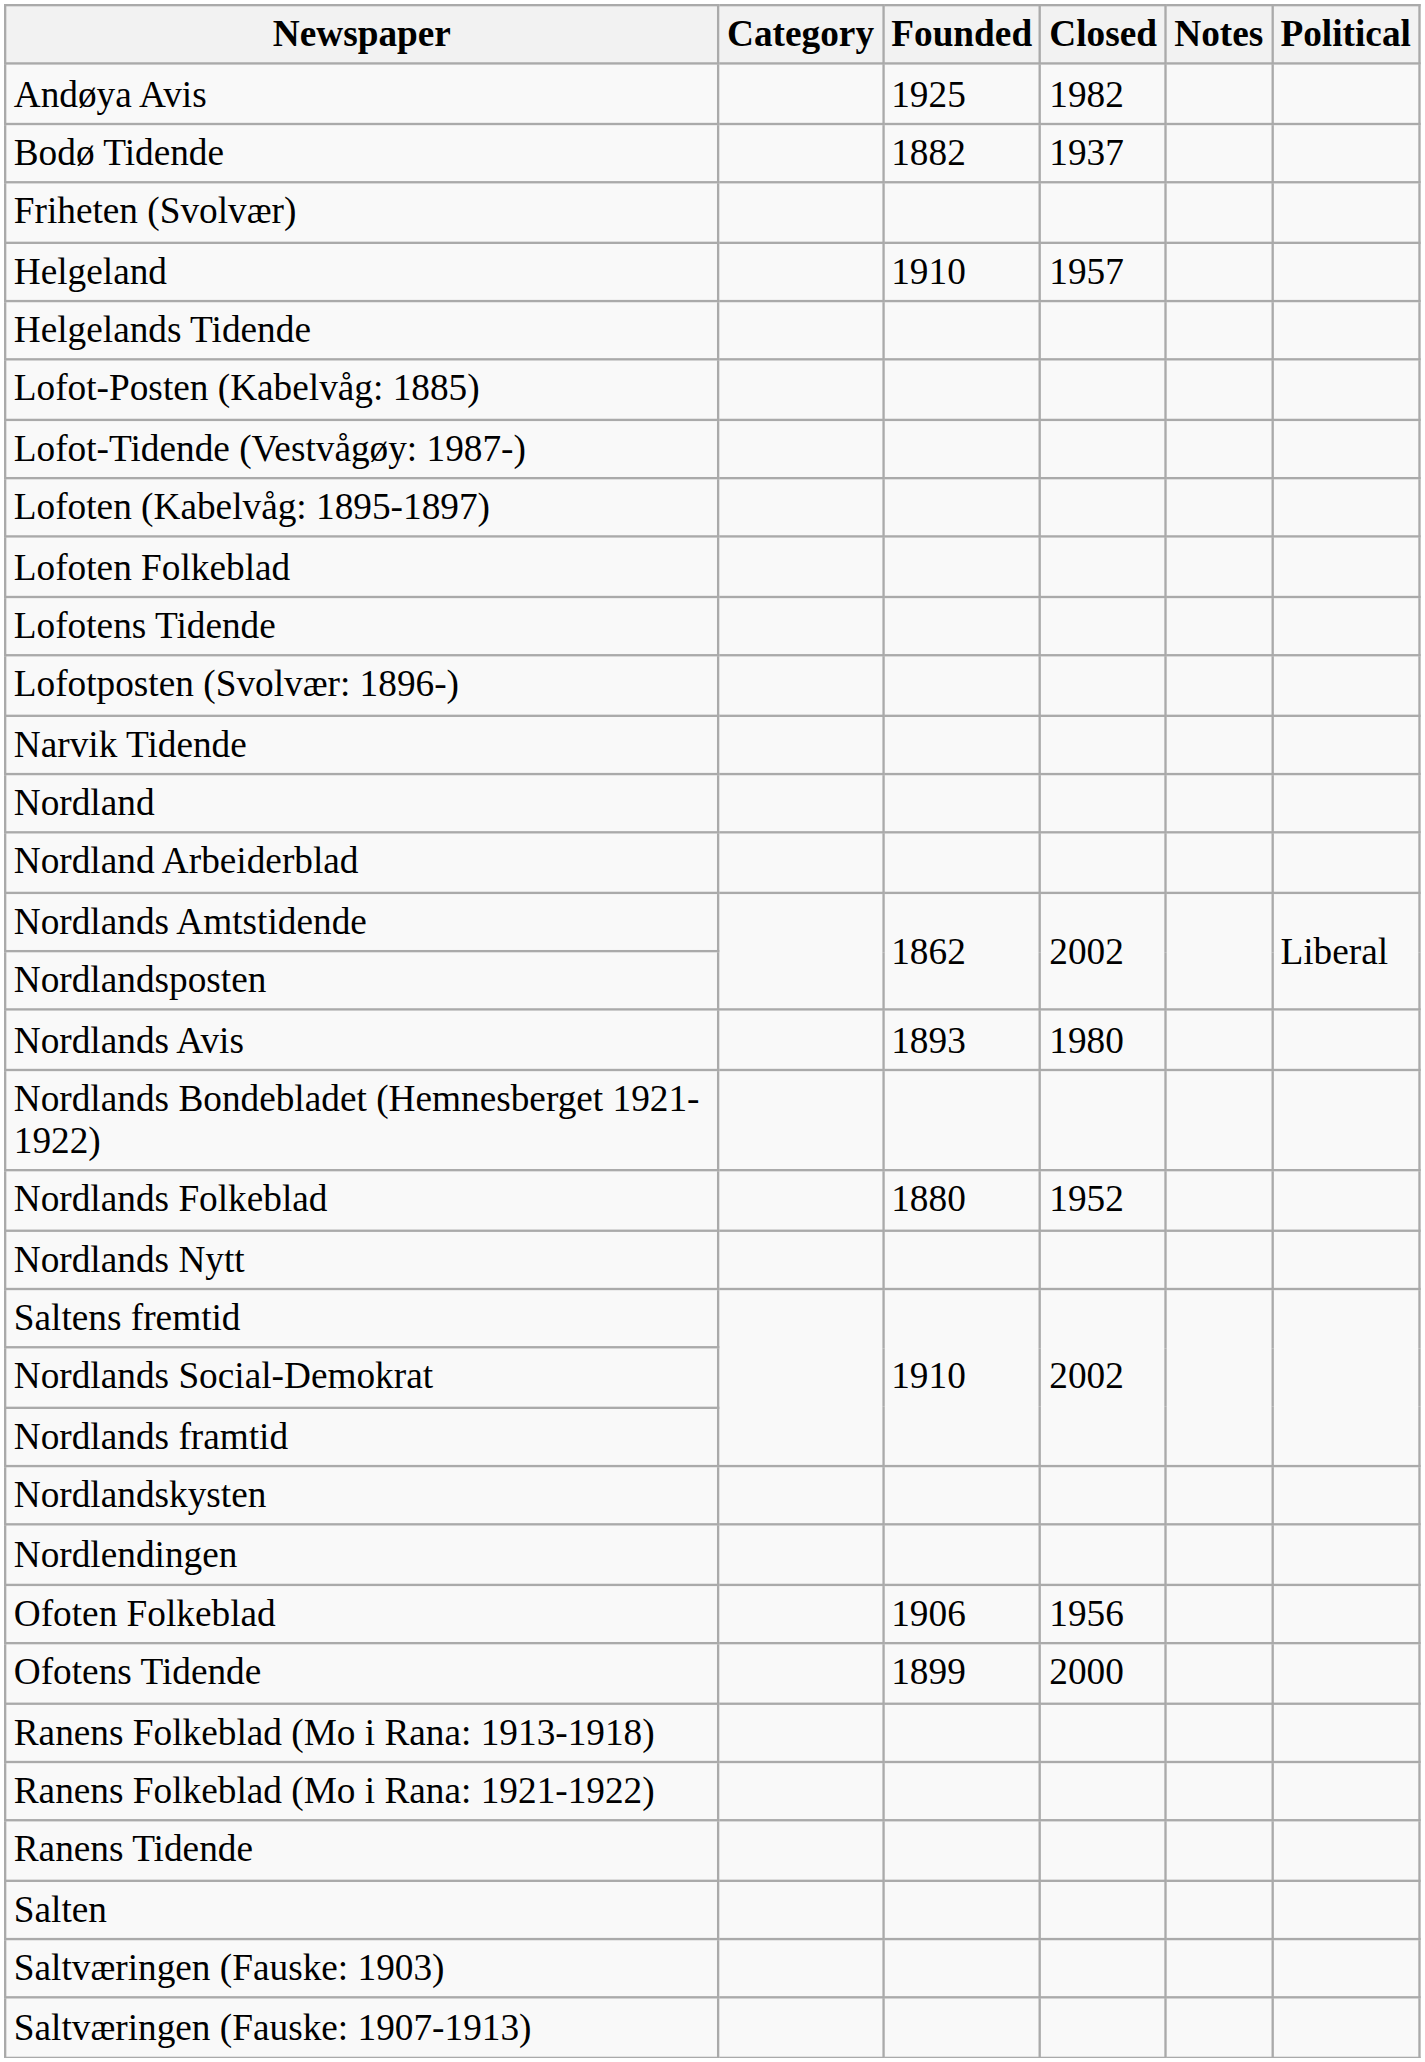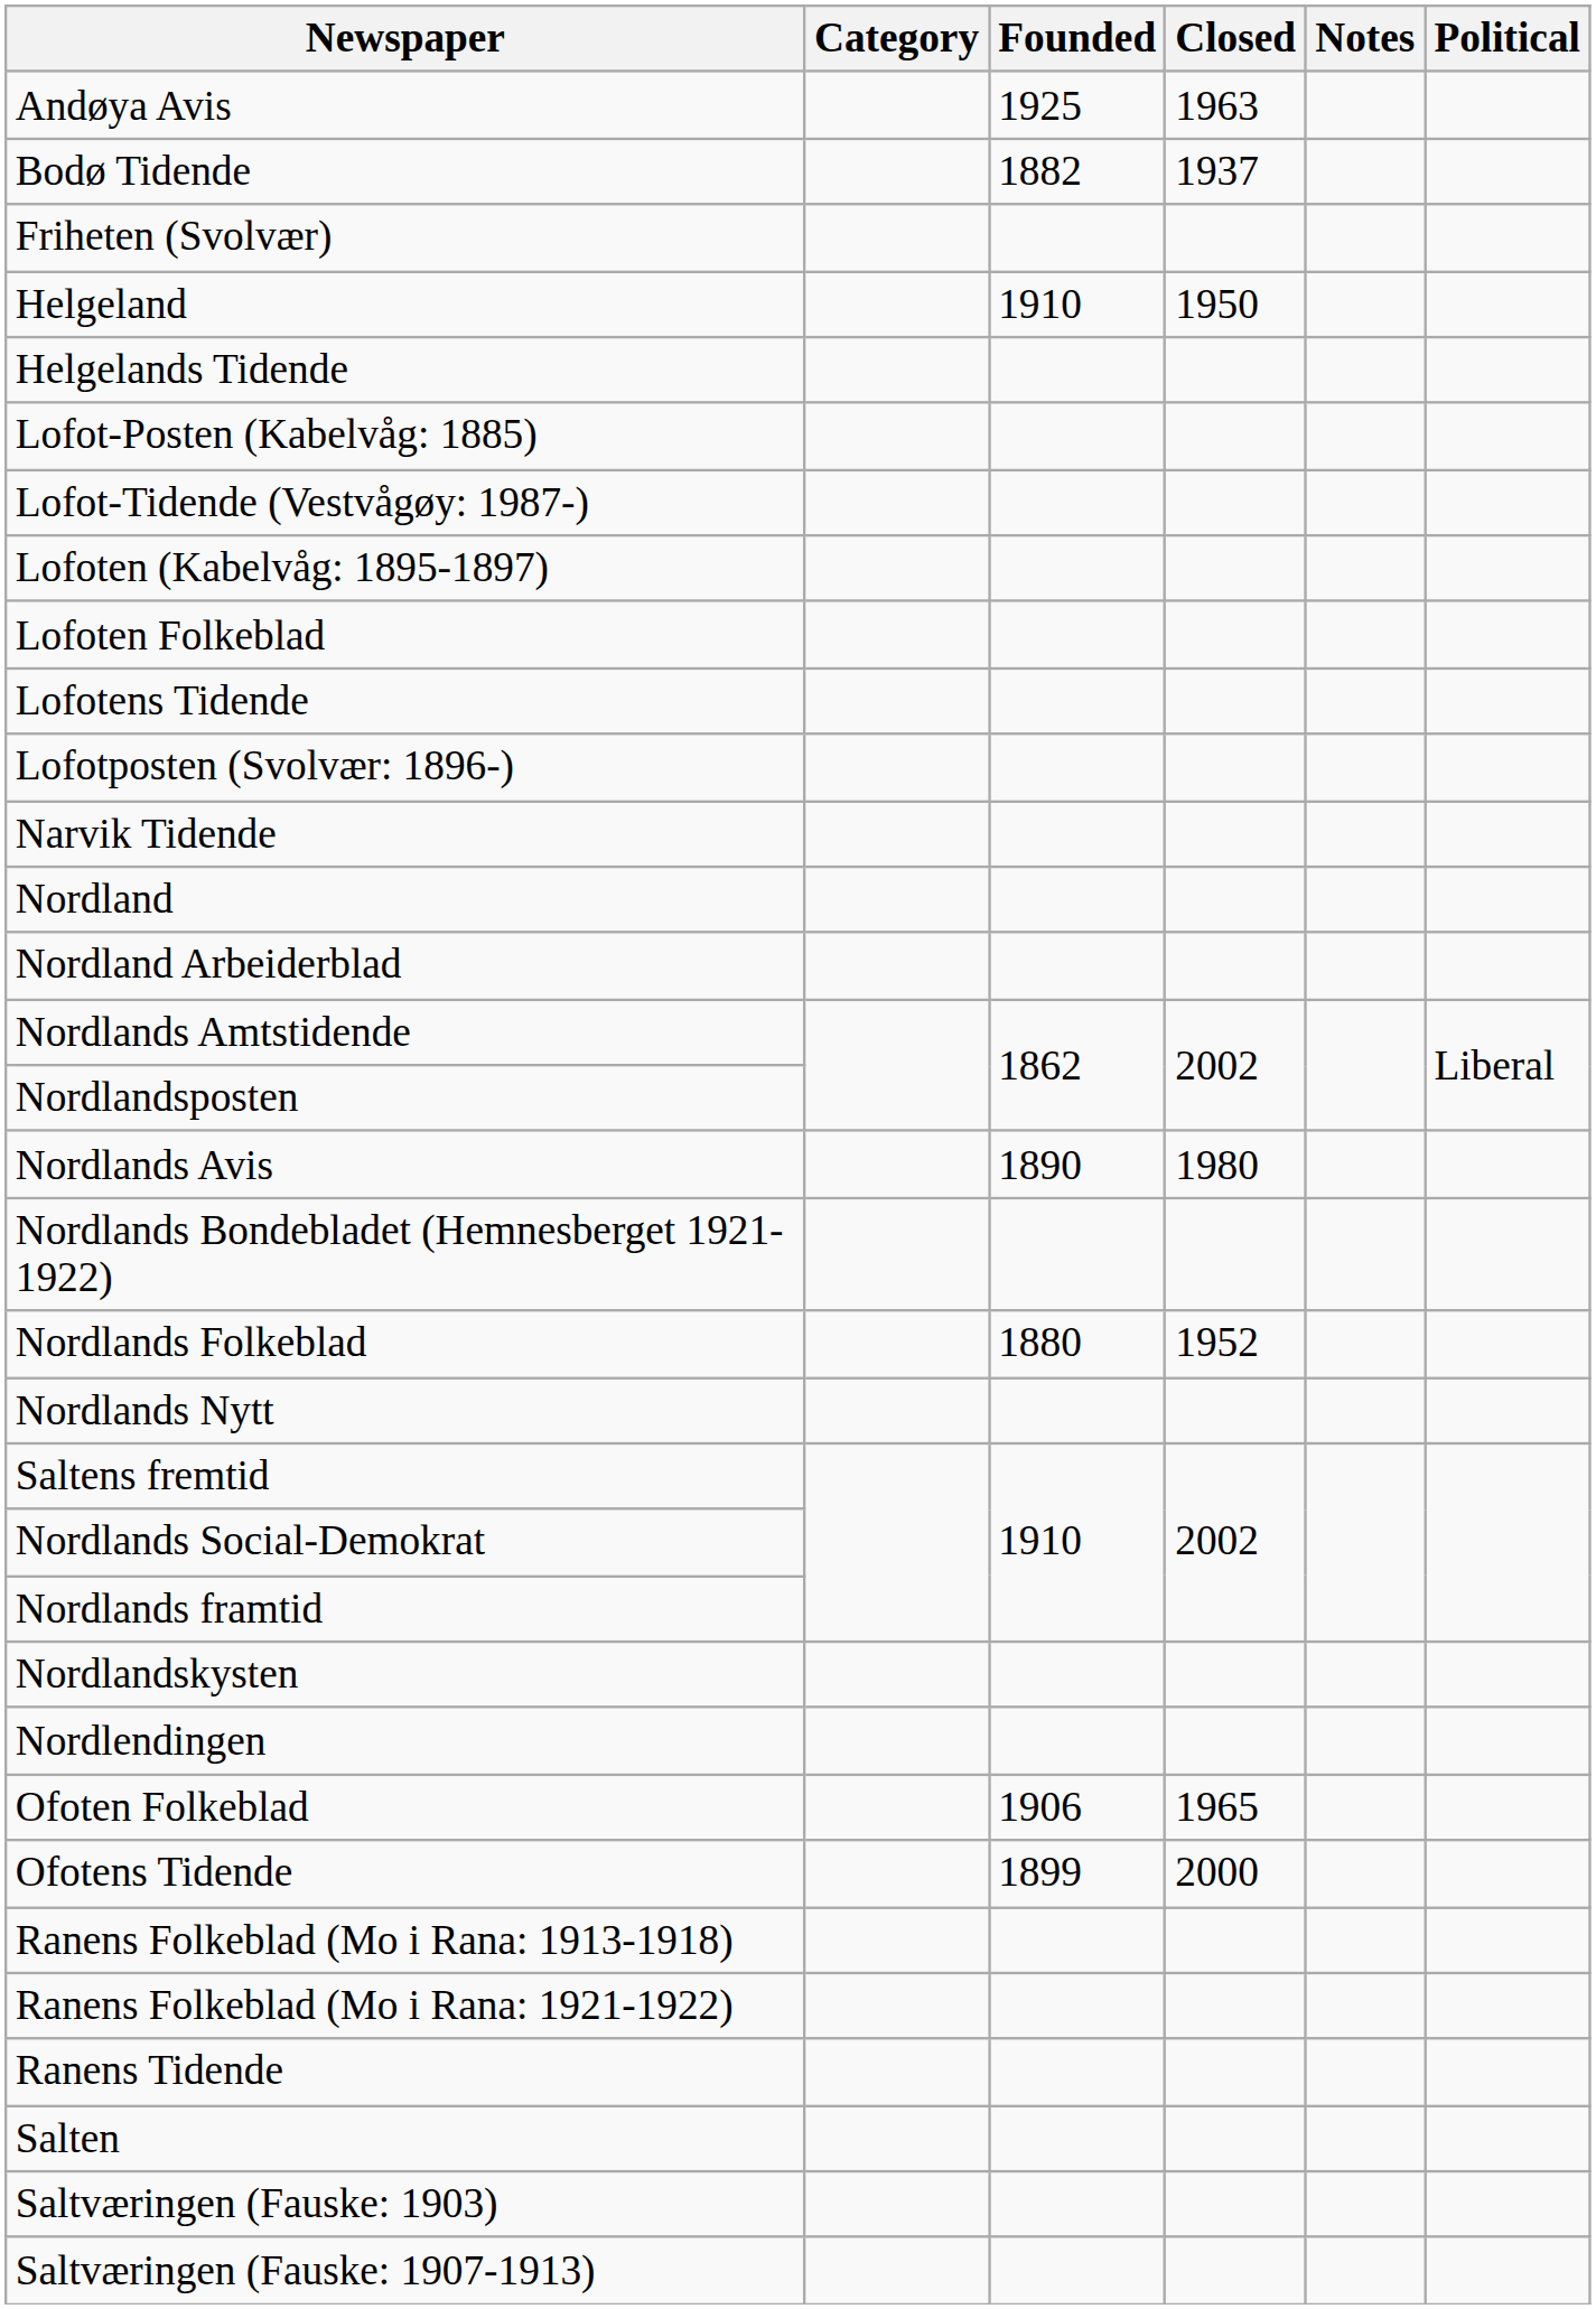 <table class="wikitable sortable">
 <tr>
 <th>Newspaper</th>
 <th>Category</th>
 <th>Founded</th>
 <th>Closed</th>
 <th class="unsortable">Notes</th>
 <th>Political</th>
 </tr>
 <tr>
 <td>Andøya Avis</td>
 <td></td>
 <td>1925</td>
-<td>1982</td>
+<td>1963</td>
 <td></td>
 <td></td>
 </tr>
 <tr>
 <td>Bodø Tidende</td>
 <td></td>
 <td>1882</td>
 <td>1937</td>
 <td></td>
 <td></td>
 </tr>
 <tr>
 <td>Friheten (Svolvær)</td>
 <td></td>
 <td></td>
 <td></td>
 <td></td>
 <td></td>
 </tr>
 <tr>
 <td>Helgeland</td>
 <td></td>
 <td>1910</td>
-<td>1957</td>
+<td>1950</td>
 <td></td>
 <td></td>
 </tr>
 <tr>
 <td>Helgelands Tidende</td>
 <td></td>
 <td></td>
 <td></td>
 <td></td>
 <td></td>
 </tr>
 <tr>
 <td>Lofot-Posten (Kabelvåg: 1885)</td>
 <td></td>
 <td></td>
 <td></td>
 <td></td>
 <td></td>
 </tr>
 <tr>
 <td>Lofot-Tidende (Vestvågøy: 1987-)</td>
 <td></td>
 <td></td>
 <td></td>
 <td></td>
 <td></td>
 </tr>
 <tr>
 <td>Lofoten (Kabelvåg: 1895-1897)</td>
 <td></td>
 <td></td>
 <td></td>
 <td></td>
 <td></td>
 </tr>
 <tr>
 <td>Lofoten Folkeblad</td>
 <td></td>
 <td></td>
 <td></td>
 <td></td>
 <td></td>
 </tr>
 <tr>
 <td>Lofotens Tidende</td>
 <td></td>
 <td></td>
 <td></td>
 <td></td>
 <td></td>
 </tr>
 <tr>
 <td>Lofotposten (Svolvær: 1896-)</td>
 <td></td>
 <td></td>
 <td></td>
 <td></td>
 <td></td>
 </tr>
 <tr>
 <td>Narvik Tidende</td>
 <td></td>
 <td></td>
 <td></td>
 <td></td>
 <td></td>
 </tr>
 <tr>
 <td>Nordland</td>
 <td></td>
 <td></td>
 <td></td>
 <td></td>
 <td></td>
 </tr>
 <tr>
 <td>Nordland Arbeiderblad</td>
 <td></td>
 <td></td>
 <td></td>
 <td></td>
 <td></td>
 </tr>
 <tr>
 <td>Nordlands Amtstidende</td>
 <td rowspan="2"></td>
 <td rowspan="2">1862</td>
 <td rowspan="2">2002</td>
 <td rowspan="2"></td>
 <td rowspan="2">Liberal</td>
 </tr>
 <tr>
 <td>Nordlandsposten</td>
 </tr>
 <tr>
 <td>Nordlands Avis</td>
 <td></td>
-<td>1893</td>
+<td>1890</td>
 <td>1980</td>
 <td></td>
 <td></td>
 </tr>
 <tr>
 <td>Nordlands Bondebladet (Hemnesberget 1921-1922)</td>
 <td></td>
 <td></td>
 <td></td>
 <td></td>
 <td></td>
 </tr>
 <tr>
 <td>Nordlands Folkeblad</td>
 <td></td>
 <td>1880</td>
 <td>1952</td>
 <td></td>
 <td></td>
 </tr>
 <tr>
 <td>Nordlands Nytt</td>
 <td></td>
 <td></td>
 <td></td>
 <td></td>
 <td></td>
 </tr>
 <tr>
 <td>Saltens fremtid</td>
 <td rowspan="3"></td>
 <td rowspan="3">1910</td>
 <td rowspan="3">2002</td>
 <td rowspan="3"></td>
 <td rowspan="3"></td>
 </tr>
 <tr>
 <td>Nordlands Social-Demokrat</td>
 </tr>
 <tr>
 <td>Nordlands framtid</td>
 </tr>
 <tr>
 <td>Nordlandskysten</td>
 <td></td>
 <td></td>
 <td></td>
 <td></td>
 <td></td>
 </tr>
 <tr>
 <td>Nordlendingen</td>
 <td></td>
 <td></td>
 <td></td>
 <td></td>
 <td></td>
 </tr>
 <tr>
 <td>Ofoten Folkeblad</td>
 <td></td>
 <td>1906</td>
-<td>1956</td>
+<td>1965</td>
 <td></td>
 <td></td>
 </tr>
 <tr>
 <td>Ofotens Tidende</td>
 <td></td>
 <td>1899</td>
 <td>2000</td>
 <td></td>
 <td></td>
 </tr>
 <tr>
 <td>Ranens Folkeblad (Mo i Rana: 1913-1918)</td>
 <td></td>
 <td></td>
 <td></td>
 <td></td>
 <td></td>
 </tr>
 <tr>
 <td>Ranens Folkeblad (Mo i Rana: 1921-1922)</td>
 <td></td>
 <td></td>
 <td></td>
 <td></td>
 <td></td>
 </tr>
 <tr>
 <td>Ranens Tidende</td>
 <td></td>
 <td></td>
 <td></td>
 <td></td>
 <td></td>
 </tr>
 <tr>
 <td>Salten</td>
 <td></td>
 <td></td>
 <td></td>
 <td></td>
 <td></td>
 </tr>
 <tr>
 <td>Saltværingen (Fauske: 1903)</td>
 <td></td>
 <td></td>
 <td></td>
 <td></td>
 <td></td>
 </tr>
 <tr>
 <td>Saltværingen (Fauske: 1907-1913)</td>
 <td></td>
 <td></td>
 <td></td>
 <td></td>
 <td></td>
 </tr>
 </table>
